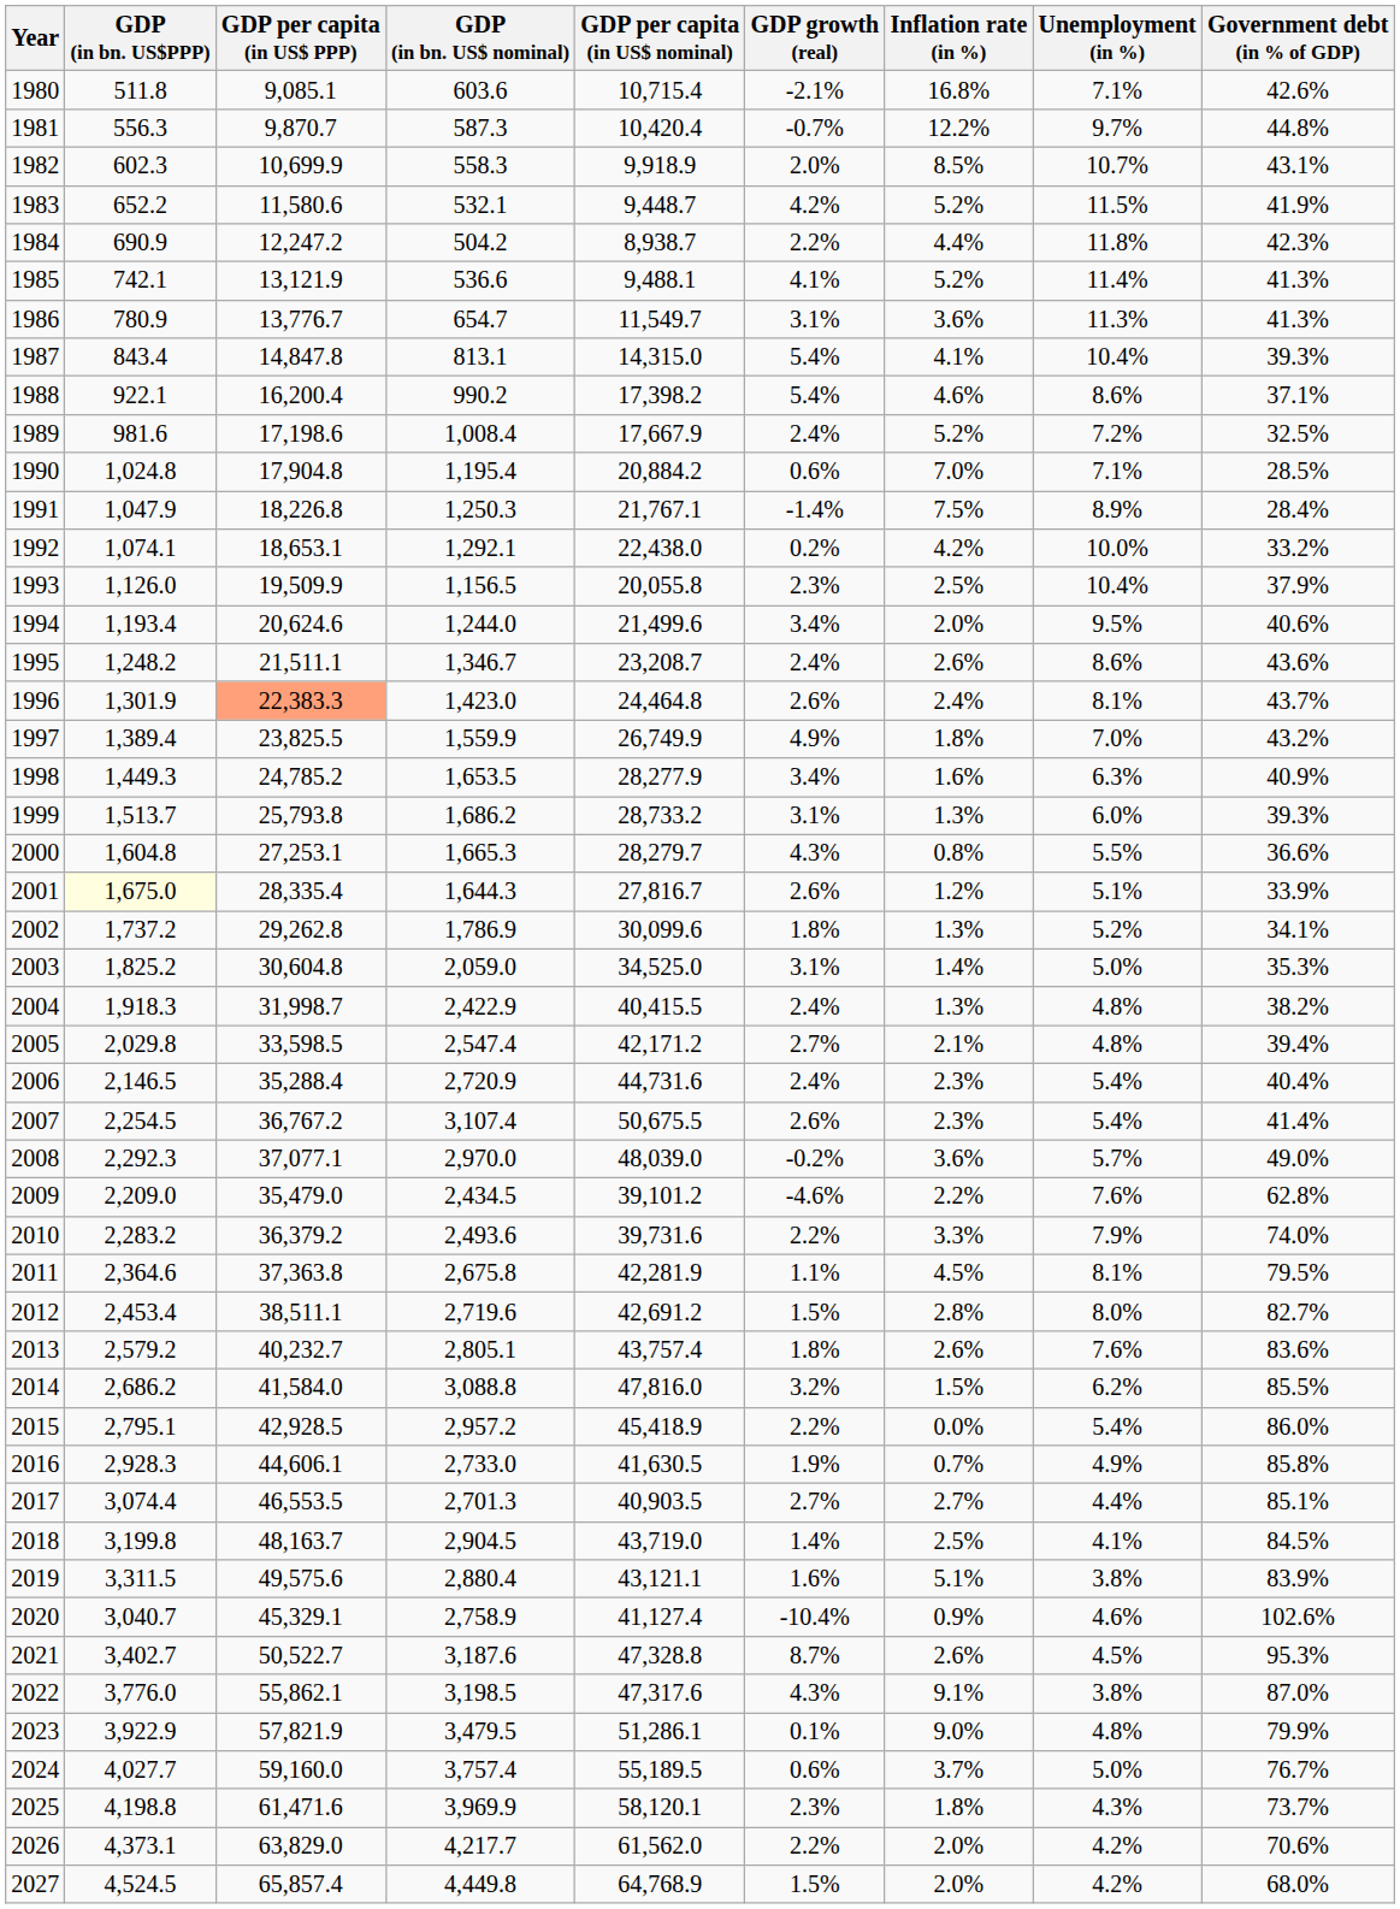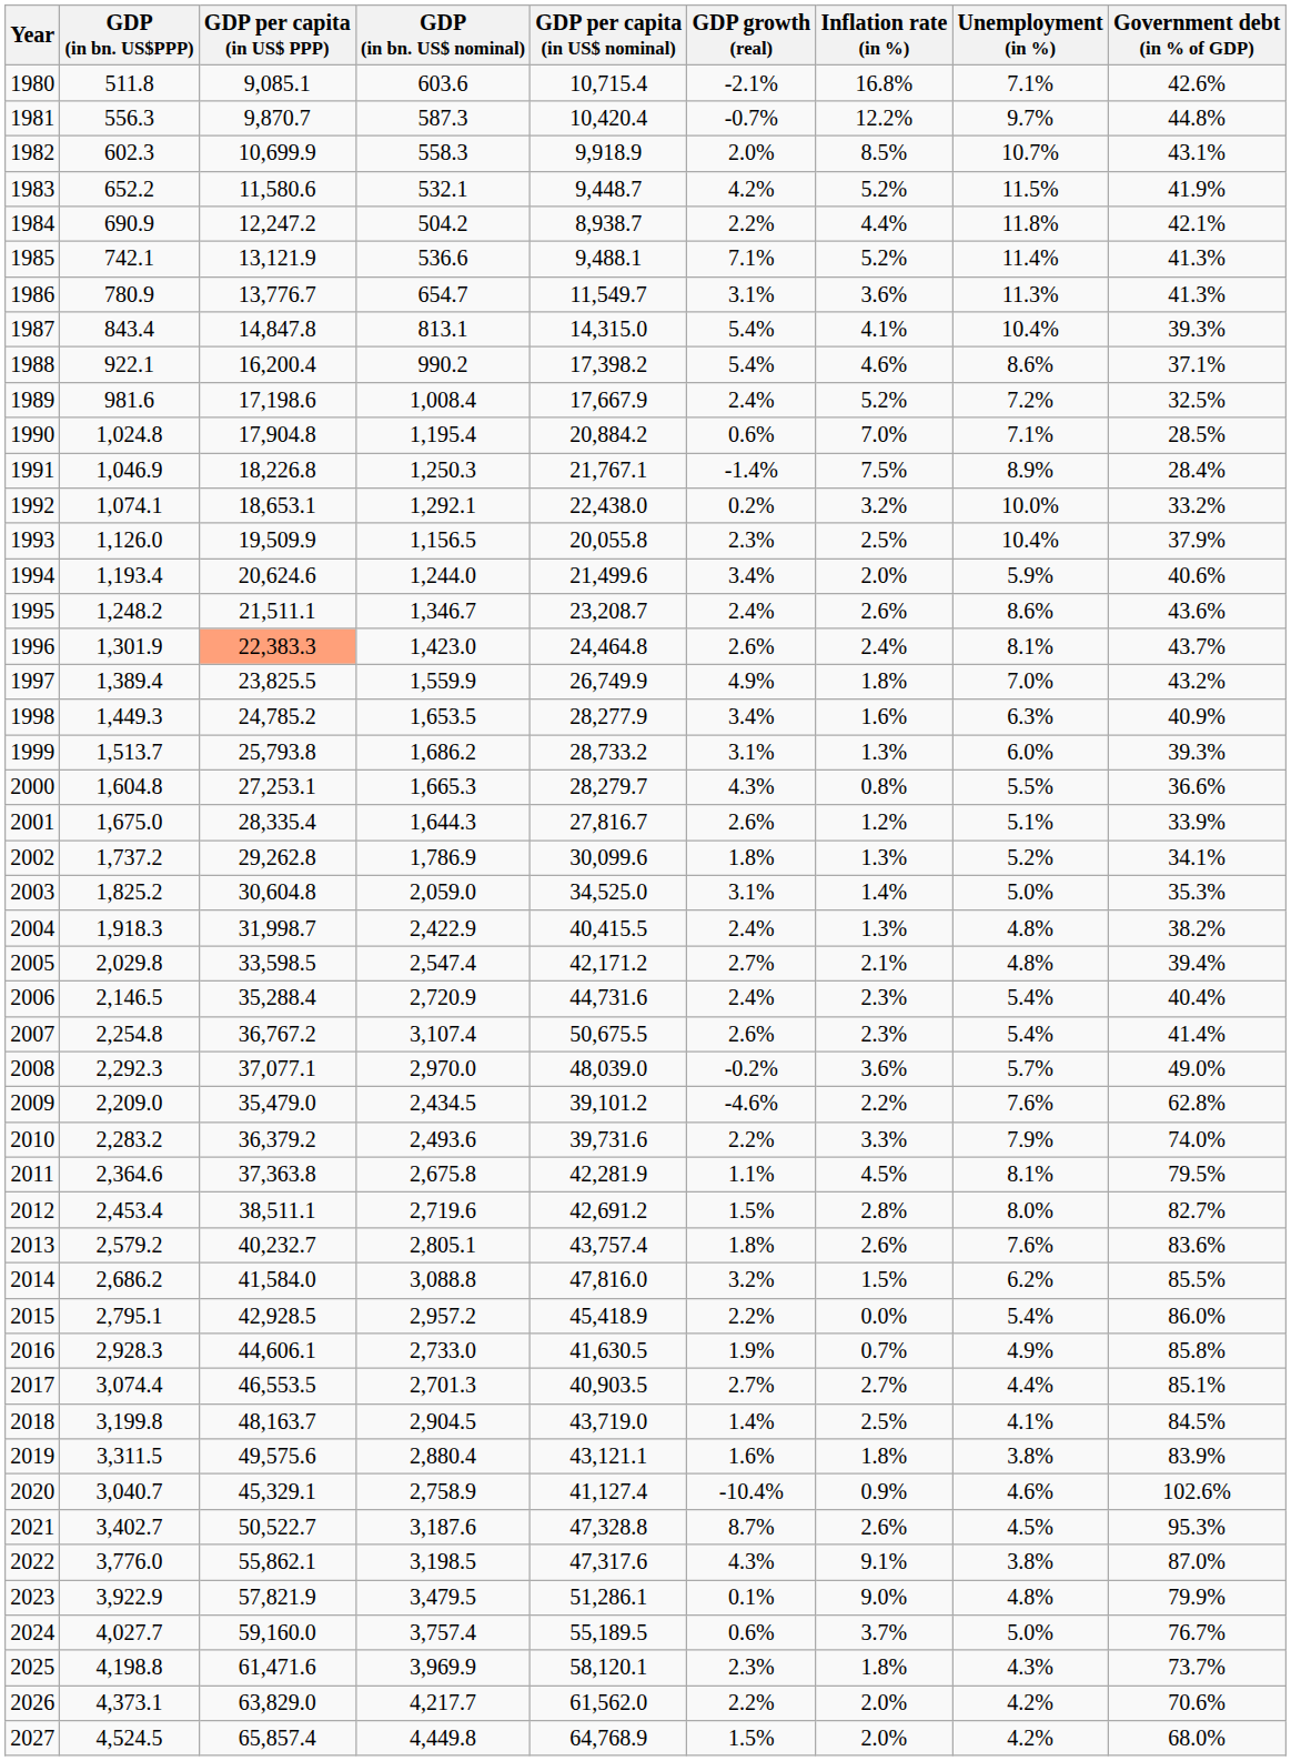 <table class="wikitable sortable sticky-header" style="text-align:center;">
 <tr>
 <th>Year</th>
 <th>GDP<br><small>(in bn. US$PPP)</small></th>
 <th>GDP per capita<br><small>(in US$ PPP)</small></th>
 <th>GDP<br><small>(in bn. US$ nominal)</small></th>
 <th>GDP per capita<br><small>(in US$ nominal)</small></th>
 <th>GDP growth<br><small>(real)</small></th>
 <th>Inflation rate<br><small>(in %)</small></th>
 <th>Unemployment<br><small>(in %)</small></th>
 <th>Government debt<br><small>(in % of GDP)</small></th>
 </tr>
 <tr>
 <td>1980</td>
 <td>511.8</td>
 <td>9,085.1</td>
 <td>603.6</td>
 <td>10,715.4</td>
 <td>-2.1%</td>
 <td>16.8%</td>
 <td>7.1%</td>
 <td>42.6%</td>
 </tr>
 <tr>
 <td>1981</td>
 <td>556.3</td>
 <td>9,870.7</td>
 <td>587.3</td>
 <td>10,420.4</td>
 <td>-0.7%</td>
 <td>12.2%</td>
 <td>9.7%</td>
 <td>44.8%</td>
 </tr>
 <tr>
 <td>1982</td>
 <td>602.3</td>
 <td>10,699.9</td>
 <td>558.3</td>
 <td>9,918.9</td>
 <td>2.0%</td>
 <td>8.5%</td>
 <td>10.7%</td>
 <td>43.1%</td>
 </tr>
 <tr>
 <td>1983</td>
 <td>652.2</td>
 <td>11,580.6</td>
 <td>532.1</td>
 <td>9,448.7</td>
 <td>4.2%</td>
 <td>5.2%</td>
 <td>11.5%</td>
 <td>41.9%</td>
 </tr>
 <tr>
 <td>1984</td>
 <td>690.9</td>
 <td>12,247.2</td>
 <td>504.2</td>
 <td>8,938.7</td>
 <td>2.2%</td>
 <td>4.4%</td>
 <td>11.8%</td>
-<td>42.3%</td>
+<td>42.1%</td>
 </tr>
 <tr>
 <td>1985</td>
 <td>742.1</td>
 <td>13,121.9</td>
 <td>536.6</td>
 <td>9,488.1</td>
-<td>4.1%</td>
+<td>7.1%</td>
 <td>5.2%</td>
 <td>11.4%</td>
 <td>41.3%</td>
 </tr>
 <tr>
 <td>1986</td>
 <td>780.9</td>
 <td>13,776.7</td>
 <td>654.7</td>
 <td>11,549.7</td>
 <td>3.1%</td>
 <td>3.6%</td>
 <td>11.3%</td>
 <td>41.3%</td>
 </tr>
 <tr>
 <td>1987</td>
 <td>843.4</td>
 <td>14,847.8</td>
 <td>813.1</td>
 <td>14,315.0</td>
 <td>5.4%</td>
 <td>4.1%</td>
 <td>10.4%</td>
 <td>39.3%</td>
 </tr>
 <tr>
 <td>1988</td>
 <td>922.1</td>
 <td>16,200.4</td>
 <td>990.2</td>
 <td>17,398.2</td>
 <td>5.4%</td>
 <td>4.6%</td>
 <td>8.6%</td>
 <td>37.1%</td>
 </tr>
 <tr>
 <td>1989</td>
 <td>981.6</td>
 <td>17,198.6</td>
 <td>1,008.4</td>
 <td>17,667.9</td>
 <td>2.4%</td>
 <td>5.2%</td>
 <td>7.2%</td>
 <td>32.5%</td>
 </tr>
 <tr>
 <td>1990</td>
 <td>1,024.8</td>
 <td>17,904.8</td>
 <td>1,195.4</td>
 <td>20,884.2</td>
 <td>0.6%</td>
 <td>7.0%</td>
 <td>7.1%</td>
 <td>28.5%</td>
 </tr>
 <tr>
 <td>1991</td>
-<td>1,047.9</td>
+<td>1,046.9</td>
 <td>18,226.8</td>
 <td>1,250.3</td>
 <td>21,767.1</td>
 <td>-1.4%</td>
 <td>7.5%</td>
 <td>8.9%</td>
 <td>28.4%</td>
 </tr>
 <tr>
 <td>1992</td>
 <td>1,074.1</td>
 <td>18,653.1</td>
 <td>1,292.1</td>
 <td>22,438.0</td>
 <td>0.2%</td>
-<td>4.2%</td>
+<td>3.2%</td>
 <td>10.0%</td>
 <td>33.2%</td>
 </tr>
 <tr>
 <td>1993</td>
 <td>1,126.0</td>
 <td>19,509.9</td>
 <td>1,156.5</td>
 <td>20,055.8</td>
 <td>2.3%</td>
 <td>2.5%</td>
 <td>10.4%</td>
 <td>37.9%</td>
 </tr>
 <tr>
 <td>1994</td>
 <td>1,193.4</td>
 <td>20,624.6</td>
 <td>1,244.0</td>
 <td>21,499.6</td>
 <td>3.4%</td>
 <td>2.0%</td>
-<td>9.5%</td>
+<td>5.9%</td>
 <td>40.6%</td>
 </tr>
 <tr>
 <td>1995</td>
 <td>1,248.2</td>
 <td>21,511.1</td>
 <td>1,346.7</td>
 <td>23,208.7</td>
 <td>2.4%</td>
 <td>2.6%</td>
 <td>8.6%</td>
 <td>43.6%</td>
 </tr>
 <tr>
 <td>1996</td>
 <td>1,301.9</td>
 <td style="background: lightsalmon;">22,383.3</td>
 <td>1,423.0</td>
 <td>24,464.8</td>
 <td>2.6%</td>
 <td>2.4%</td>
 <td>8.1%</td>
 <td>43.7%</td>
 </tr>
 <tr>
 <td>1997</td>
 <td>1,389.4</td>
 <td>23,825.5</td>
 <td>1,559.9</td>
 <td>26,749.9</td>
 <td>4.9%</td>
 <td>1.8%</td>
 <td>7.0%</td>
 <td>43.2%</td>
 </tr>
 <tr>
 <td>1998</td>
 <td>1,449.3</td>
 <td>24,785.2</td>
 <td>1,653.5</td>
 <td>28,277.9</td>
 <td>3.4%</td>
 <td>1.6%</td>
 <td>6.3%</td>
 <td>40.9%</td>
 </tr>
 <tr>
 <td>1999</td>
 <td>1,513.7</td>
 <td>25,793.8</td>
 <td>1,686.2</td>
 <td>28,733.2</td>
 <td>3.1%</td>
 <td>1.3%</td>
 <td>6.0%</td>
 <td>39.3%</td>
 </tr>
 <tr>
 <td>2000</td>
 <td>1,604.8</td>
 <td>27,253.1</td>
 <td>1,665.3</td>
 <td>28,279.7</td>
 <td>4.3%</td>
 <td>0.8%</td>
 <td>5.5%</td>
 <td>36.6%</td>
 </tr>
 <tr>
 <td>2001</td>
-<td style="background: lightyellow;">1,675.0</td>
+<td>1,675.0</td>
 <td>28,335.4</td>
 <td>1,644.3</td>
 <td>27,816.7</td>
 <td>2.6%</td>
 <td>1.2%</td>
 <td>5.1%</td>
 <td>33.9%</td>
 </tr>
 <tr>
 <td>2002</td>
 <td>1,737.2</td>
 <td>29,262.8</td>
 <td>1,786.9</td>
 <td>30,099.6</td>
 <td>1.8%</td>
 <td>1.3%</td>
 <td>5.2%</td>
 <td>34.1%</td>
 </tr>
 <tr>
 <td>2003</td>
 <td>1,825.2</td>
 <td>30,604.8</td>
 <td>2,059.0</td>
 <td>34,525.0</td>
 <td>3.1%</td>
 <td>1.4%</td>
 <td>5.0%</td>
 <td>35.3%</td>
 </tr>
 <tr>
 <td>2004</td>
 <td>1,918.3</td>
 <td>31,998.7</td>
 <td>2,422.9</td>
 <td>40,415.5</td>
 <td>2.4%</td>
 <td>1.3%</td>
 <td>4.8%</td>
 <td>38.2%</td>
 </tr>
 <tr>
 <td>2005</td>
 <td>2,029.8</td>
 <td>33,598.5</td>
 <td>2,547.4</td>
 <td>42,171.2</td>
 <td>2.7%</td>
 <td>2.1%</td>
 <td>4.8%</td>
 <td>39.4%</td>
 </tr>
 <tr>
 <td>2006</td>
 <td>2,146.5</td>
 <td>35,288.4</td>
 <td>2,720.9</td>
 <td>44,731.6</td>
 <td>2.4%</td>
 <td>2.3%</td>
 <td>5.4%</td>
 <td>40.4%</td>
 </tr>
 <tr>
 <td>2007</td>
-<td>2,254.5</td>
+<td>2,254.8</td>
 <td>36,767.2</td>
 <td>3,107.4</td>
 <td>50,675.5</td>
 <td>2.6%</td>
 <td>2.3%</td>
 <td>5.4%</td>
 <td>41.4%</td>
 </tr>
 <tr>
 <td>2008</td>
 <td>2,292.3</td>
 <td>37,077.1</td>
 <td>2,970.0</td>
 <td>48,039.0</td>
 <td>-0.2%</td>
 <td>3.6%</td>
 <td>5.7%</td>
 <td>49.0%</td>
 </tr>
 <tr>
 <td>2009</td>
 <td>2,209.0</td>
 <td>35,479.0</td>
 <td>2,434.5</td>
 <td>39,101.2</td>
 <td>-4.6%</td>
 <td>2.2%</td>
 <td>7.6%</td>
 <td>62.8%</td>
 </tr>
 <tr>
 <td>2010</td>
 <td>2,283.2</td>
 <td>36,379.2</td>
 <td>2,493.6</td>
 <td>39,731.6</td>
 <td>2.2%</td>
 <td>3.3%</td>
 <td>7.9%</td>
 <td>74.0%</td>
 </tr>
 <tr>
 <td>2011</td>
 <td>2,364.6</td>
 <td>37,363.8</td>
 <td>2,675.8</td>
 <td>42,281.9</td>
 <td>1.1%</td>
 <td>4.5%</td>
 <td>8.1%</td>
 <td>79.5%</td>
 </tr>
 <tr>
 <td>2012</td>
 <td>2,453.4</td>
 <td>38,511.1</td>
 <td>2,719.6</td>
 <td>42,691.2</td>
 <td>1.5%</td>
 <td>2.8%</td>
 <td>8.0%</td>
 <td>82.7%</td>
 </tr>
 <tr>
 <td>2013</td>
 <td>2,579.2</td>
 <td>40,232.7</td>
 <td>2,805.1</td>
 <td>43,757.4</td>
 <td>1.8%</td>
 <td>2.6%</td>
 <td>7.6%</td>
 <td>83.6%</td>
 </tr>
 <tr>
 <td>2014</td>
 <td>2,686.2</td>
 <td>41,584.0</td>
 <td>3,088.8</td>
 <td>47,816.0</td>
 <td>3.2%</td>
 <td>1.5%</td>
 <td>6.2%</td>
 <td>85.5%</td>
 </tr>
 <tr>
 <td>2015</td>
 <td>2,795.1</td>
 <td>42,928.5</td>
 <td>2,957.2</td>
 <td>45,418.9</td>
 <td>2.2%</td>
 <td>0.0%</td>
 <td>5.4%</td>
 <td>86.0%</td>
 </tr>
 <tr>
 <td>2016</td>
 <td>2,928.3</td>
 <td>44,606.1</td>
 <td>2,733.0</td>
 <td>41,630.5</td>
 <td>1.9%</td>
 <td>0.7%</td>
 <td>4.9%</td>
 <td>85.8%</td>
 </tr>
 <tr>
 <td>2017</td>
 <td>3,074.4</td>
 <td>46,553.5</td>
 <td>2,701.3</td>
 <td>40,903.5</td>
 <td>2.7%</td>
 <td>2.7%</td>
 <td>4.4%</td>
 <td>85.1%</td>
 </tr>
 <tr>
 <td>2018</td>
 <td>3,199.8</td>
 <td>48,163.7</td>
 <td>2,904.5</td>
 <td>43,719.0</td>
 <td>1.4%</td>
 <td>2.5%</td>
 <td>4.1%</td>
 <td>84.5%</td>
 </tr>
 <tr>
 <td>2019</td>
 <td>3,311.5</td>
 <td>49,575.6</td>
 <td>2,880.4</td>
 <td>43,121.1</td>
 <td>1.6%</td>
-<td>5.1%</td>
+<td>1.8%</td>
 <td>3.8%</td>
 <td>83.9%</td>
 </tr>
 <tr>
 <td>2020</td>
 <td>3,040.7</td>
 <td>45,329.1</td>
 <td>2,758.9</td>
 <td>41,127.4</td>
 <td>-10.4%</td>
 <td>0.9%</td>
 <td>4.6%</td>
 <td>102.6%</td>
 </tr>
 <tr>
 <td>2021</td>
 <td>3,402.7</td>
 <td>50,522.7</td>
 <td>3,187.6</td>
 <td>47,328.8</td>
 <td>8.7%</td>
 <td>2.6%</td>
 <td>4.5%</td>
 <td>95.3%</td>
 </tr>
 <tr>
 <td>2022</td>
 <td>3,776.0</td>
 <td>55,862.1</td>
 <td>3,198.5</td>
 <td>47,317.6</td>
 <td>4.3%</td>
 <td>9.1%</td>
 <td>3.8%</td>
 <td>87.0%</td>
 </tr>
 <tr>
 <td>2023</td>
 <td>3,922.9</td>
 <td>57,821.9</td>
 <td>3,479.5</td>
 <td>51,286.1</td>
 <td>0.1%</td>
 <td>9.0%</td>
 <td>4.8%</td>
 <td>79.9%</td>
 </tr>
 <tr>
 <td>2024</td>
 <td>4,027.7</td>
 <td>59,160.0</td>
 <td>3,757.4</td>
 <td>55,189.5</td>
 <td>0.6%</td>
 <td>3.7%</td>
 <td>5.0%</td>
 <td>76.7%</td>
 </tr>
 <tr>
 <td>2025</td>
 <td>4,198.8</td>
 <td>61,471.6</td>
 <td>3,969.9</td>
 <td>58,120.1</td>
 <td>2.3%</td>
 <td>1.8%</td>
 <td>4.3%</td>
 <td>73.7%</td>
 </tr>
 <tr>
 <td>2026</td>
 <td>4,373.1</td>
 <td>63,829.0</td>
 <td>4,217.7</td>
 <td>61,562.0</td>
 <td>2.2%</td>
 <td>2.0%</td>
 <td>4.2%</td>
 <td>70.6%</td>
 </tr>
 <tr>
 <td>2027</td>
 <td>4,524.5</td>
 <td>65,857.4</td>
 <td>4,449.8</td>
 <td>64,768.9</td>
 <td>1.5%</td>
 <td>2.0%</td>
 <td>4.2%</td>
 <td>68.0%</td>
 </tr>
 </table>
